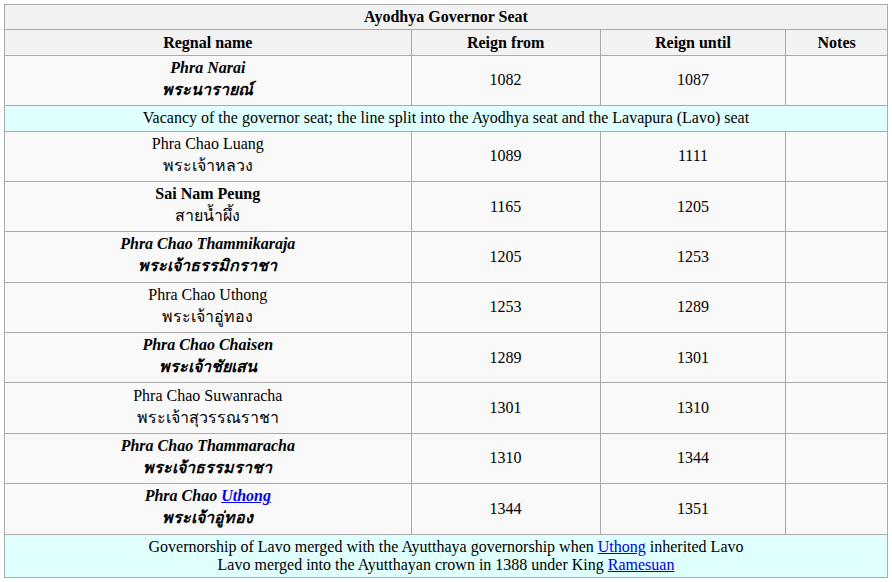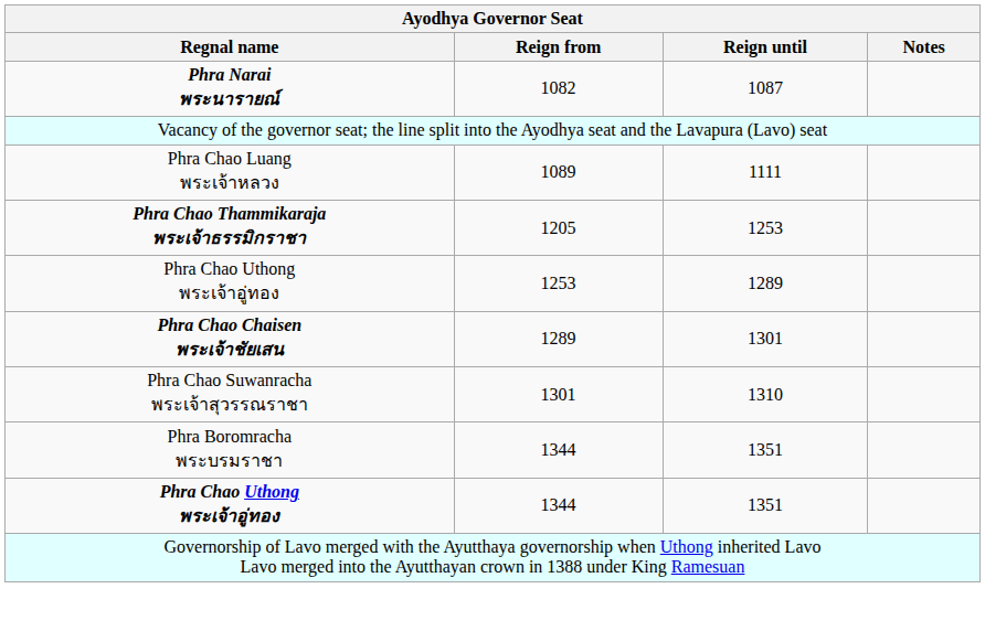 <table class="wikitable" style="text-align:center; width:100%;">
 <tr>
 <th colspan="4">Ayodhya Governor Seat</th>
 </tr>
 <tr>
 <th>Regnal name</th>
 <th>Reign from</th>
 <th>Reign until</th>
 <th>Notes</th>
 </tr>
 <tr>
 <td><strong><em>Phra<em> Narai<strong><br>พระนารายณ์</td>
 <td>1082</td>
 <td>1087</td>
 <td></td>
 </tr>
 <tr>
 <td colspan="4" style="background: #E0FFFF;"></em> Vacancy of the governor seat; the line split into the Ayodhya seat and the Lavapura (Lavo) seat<em></td>
 </tr>
 <tr>
 <td></em></strong>Phra Chao</em> Luang</strong><br>พระเจ้าหลวง</td>
 <td>1089</td>
 <td>1111</td>
-<td></td>
-</tr>
-<tr>
-<td><strong>Sai Nam Peung</strong><br>สายน้ำผึ้ง</td>
-<td>1165</td>
-<td>1205</td>
 <td></td>
 </tr>
 <tr>
 <td><strong><em>Phra Chao<em> Thammikaraja<strong><br>พระเจ้าธรรมิกราชา</td>
 <td>1205</td>
 <td>1253</td>
 <td></td>
 </tr>
 <tr>
 <td></em></strong>Phra Chao</em> Uthong</strong><br>พระเจ้าอู่ทอง</td>
 <td>1253</td>
 <td>1289</td>
 <td></td>
 </tr>
 <tr>
 <td><strong><em>Phra Chao<em> Chaisen<strong><br>พระเจ้าชัยเสน</td>
 <td>1289</td>
 <td>1301</td>
 <td></td>
 </tr>
 <tr>
 <td></em></strong>Phra Chao</em> Suwanracha</strong><br>พระเจ้าสุวรรณราชา</td>
 <td>1301</td>
 <td>1310</td>
 <td></td>
 </tr>
 <tr>
-<td><strong><em>Phra Chao<em> Thammaracha<strong><br>พระเจ้าธรรมราชา</td>
-<td>1310</td>
+<td></em></strong>Phra</em> Boromracha</strong><br>พระบรมราชา</td>
 <td>1344</td>
+<td>1351</td>
 <td></td>
 </tr>
 <tr>
 <td><strong><em>Phra Chao<em> <a href='#'>Uthong</a><strong><br>พระเจ้าอู่ทอง</td>
 <td>1344</td>
 <td>1351</td>
 <td></td>
 </tr>
 <tr>
 <td colspan="4" style="background: #E0FFFF;"></em>Governorship of Lavo merged with the Ayutthaya governorship when <a href='#'>Uthong</a> inherited Lavo<br>Lavo merged into the Ayutthayan crown in 1388 under King <a href='#'>Ramesuan</a><em></td>
 </tr>
 </table>
